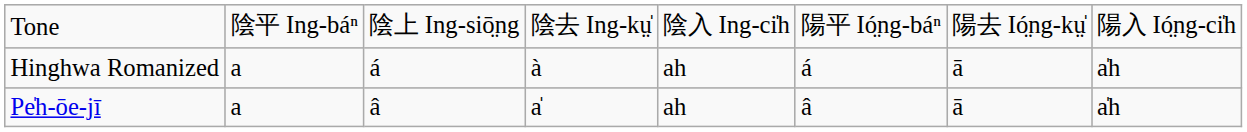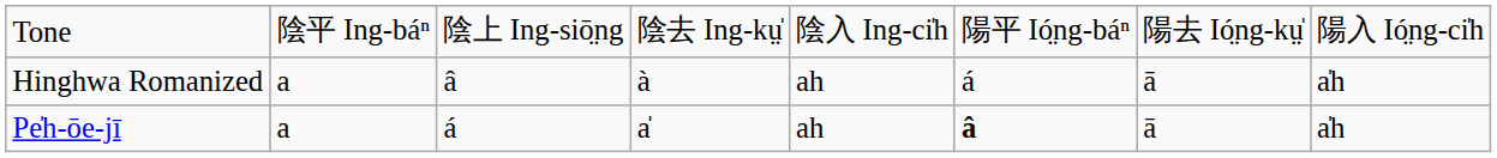 <table class="wikitable">
 <tr>
 <td>Tone</td>
 <td>陰平 Ing-báⁿ</td>
 <td>陰上 Ing-siō̤ng</td>
 <td>陰去 Ing-kṳ̍</td>
 <td>陰入 Ing-ci̍h</td>
 <td>陽平 Ió̤ng-báⁿ</td>
 <td>陽去 Ió̤ng-kṳ̍</td>
 <td>陽入 Ió̤ng-ci̍h</td>
 </tr>
 <tr>
 <td>Hinghwa Romanized</td>
 <td>a</td>
-<td>á</td>
+<td>â</td>
 <td>à</td>
 <td>ah</td>
 <td>á</td>
 <td>ā</td>
 <td>a̍h</td>
 </tr>
 <tr>
 <td><a href='#'>Pe̍h-ōe-jī</a></td>
 <td>a</td>
-<td>â</td>
+<td>á</td>
 <td>a̍</td>
 <td>ah</td>
-<td>â</td>
+<td><strong>â</strong></td>
 <td>ā</td>
 <td>a̍h</td>
 </tr>
 </table>
